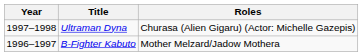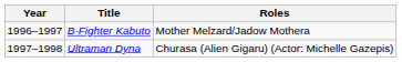 <table class="wikitable sortable">
 <tr>
 <th>Year</th>
 <th>Title</th>
 <th>Roles</th>
 </tr>
 <tr>
+<td>1996–1997</td>
+<td><em><a href='#'>B-Fighter Kabuto</a></em></td>
+<td>Mother Melzard/Jadow Mothera</td>
+</tr>
+<tr>
 <td>1997–1998</td>
 <td><em><a href='#'>Ultraman Dyna</a></em></td>
 <td>Churasa (Alien Gigaru) (Actor: Michelle Gazepis)</td>
 </tr>
-<tr>
-<td>1996–1997</td>
-<td><em><a href='#'>B-Fighter Kabuto</a></em></td>
-<td>Mother Melzard/Jadow Mothera</td>
-</tr>
 </table>
